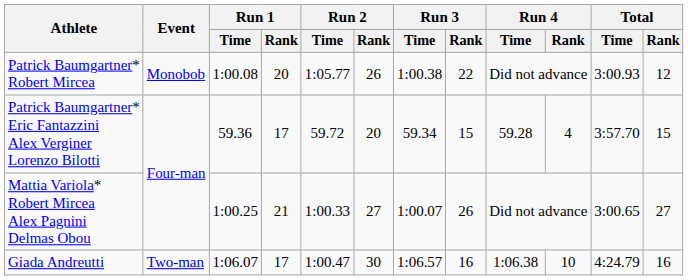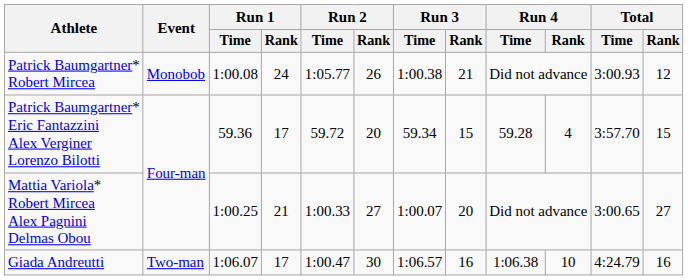 <table class=wikitable style=text-align:center;font-size:90%>
 <tr>
 <th rowspan=2>Athlete</th>
 <th rowspan=2>Event</th>
 <th colspan=2>Run 1</th>
 <th colspan=2>Run 2</th>
 <th colspan=2>Run 3</th>
 <th colspan=2>Run 4</th>
 <th colspan=2>Total</th>
 </tr>
 <tr style=font-size:95%>
 <th>Time</th>
 <th>Rank</th>
 <th>Time</th>
 <th>Rank</th>
 <th>Time</th>
 <th>Rank</th>
 <th>Time</th>
 <th>Rank</th>
 <th>Time</th>
 <th>Rank</th>
 </tr>
 <tr>
 <td align=left><a href='#'>Patrick Baumgartner</a>*<br><a href='#'>Robert Mircea</a></td>
 <td align=left><a href='#'>Monobob</a></td>
 <td>1:00.08</td>
-<td>20</td>
+<td>24</td>
 <td>1:05.77</td>
 <td>26</td>
 <td>1:00.38</td>
-<td>22</td>
+<td>21</td>
 <td colspan="2">Did not advance</td>
 <td>3:00.93</td>
 <td>12</td>
 </tr>
 <tr>
 <td align=left><a href='#'>Patrick Baumgartner</a>*<br><a href='#'>Eric Fantazzini</a><br><a href='#'>Alex Verginer</a><br><a href='#'>Lorenzo Bilotti</a></td>
 <td align=left rowspan=2><a href='#'>Four-man</a></td>
 <td>59.36</td>
 <td>17</td>
 <td>59.72</td>
 <td>20</td>
 <td>59.34</td>
 <td>15</td>
 <td>59.28</td>
 <td>4</td>
 <td>3:57.70</td>
 <td>15</td>
 </tr>
 <tr>
 <td align=left><a href='#'>Mattia Variola</a>*<br><a href='#'>Robert Mircea</a><br><a href='#'>Alex Pagnini</a><br><a href='#'>Delmas Obou</a></td>
 <td>1:00.25</td>
 <td>21</td>
 <td>1:00.33</td>
 <td>27</td>
 <td>1:00.07</td>
-<td>26</td>
+<td>20</td>
 <td colspan=2>Did not advance</td>
 <td>3:00.65</td>
 <td>27</td>
 </tr>
 <tr>
 <td align=left><a href='#'>Giada Andreutti</a></td>
 <td align=left><a href='#'>Two-man</a></td>
 <td>1:06.07</td>
 <td>17</td>
 <td>1:00.47</td>
 <td>30</td>
 <td>1:06.57</td>
 <td>16</td>
 <td>1:06.38</td>
 <td>10</td>
 <td>4:24.79</td>
 <td>16</td>
 </tr>
 </table>
